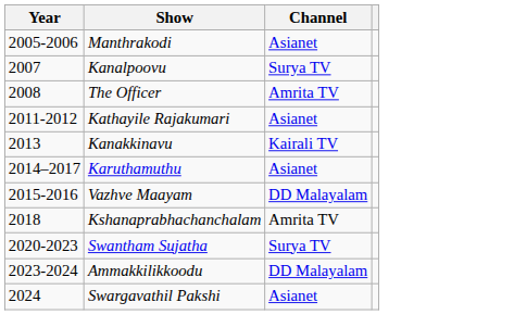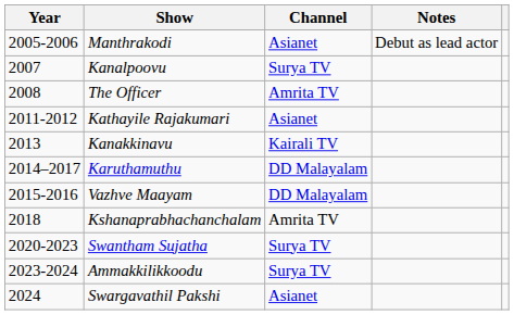 <table class="wikitable">
 <tr>
 <th>Year</th>
 <th>Show</th>
 <th>Channel</th>
+<th>Notes</th>
 <th></th>
 </tr>
 <tr>
 <td>2005-2006</td>
 <td><em>Manthrakodi</em></td>
 <td><a href='#'>Asianet</a></td>
+<td>Debut as lead actor</td>
 <td></td>
 </tr>
 <tr>
 <td>2007</td>
 <td><em>Kanalpoovu</em></td>
 <td><a href='#'>Surya TV</a></td>
 <td></td>
+<td></td>
 </tr>
 <tr>
 <td>2008</td>
 <td><em>The Officer</em></td>
 <td><a href='#'>Amrita TV</a></td>
+<td></td>
 <td></td>
 </tr>
 <tr>
 <td>2011-2012</td>
 <td><em>Kathayile Rajakumari</em></td>
 <td><a href='#'>Asianet</a></td>
 <td></td>
+<td></td>
 </tr>
 <tr>
 <td>2013</td>
 <td><em>Kanakkinavu</em></td>
 <td><a href='#'>Kairali TV</a></td>
 <td></td>
+<td></td>
 </tr>
 <tr>
 <td>2014–2017</td>
 <td><em><a href='#'>Karuthamuthu</a></em></td>
-<td><a href='#'>Asianet</a></td>
+<td><a href='#'>DD Malayalam</a></td>
+<td></td>
 <td></td>
 </tr>
 <tr>
 <td>2015-2016</td>
 <td><em>Vazhve Maayam</em></td>
 <td><a href='#'>DD Malayalam</a></td>
 <td></td>
+<td></td>
 </tr>
 <tr>
 <td>2018</td>
 <td><em>Kshanaprabhachanchalam</em></td>
 <td>Amrita TV</td>
+<td></td>
 <td></td>
 </tr>
 <tr>
 <td>2020-2023</td>
 <td><em><a href='#'>Swantham Sujatha</a></em></td>
 <td><a href='#'>Surya TV</a></td>
 <td></td>
+<td></td>
 </tr>
 <tr>
 <td>2023-2024</td>
 <td><em>Ammakkilikkoodu</em></td>
-<td><a href='#'>DD Malayalam</a></td>
+<td><a href='#'>Surya TV</a></td>
+<td></td>
 <td></td>
 </tr>
 <tr>
 <td>2024</td>
 <td><em>Swargavathil Pakshi</em></td>
 <td><a href='#'>Asianet</a></td>
 <td></td>
+<td></td>
 </tr>
 </table>
